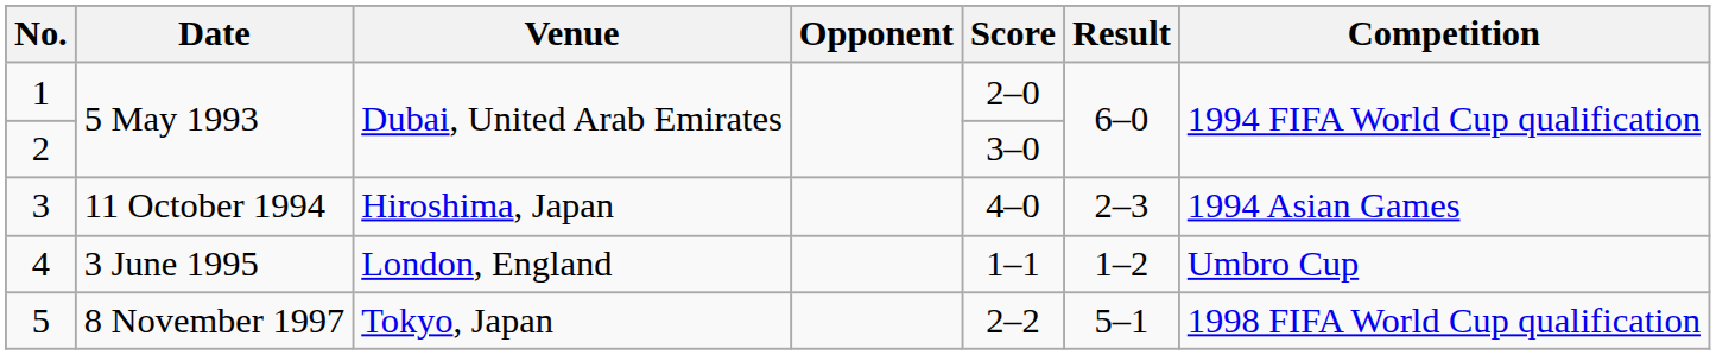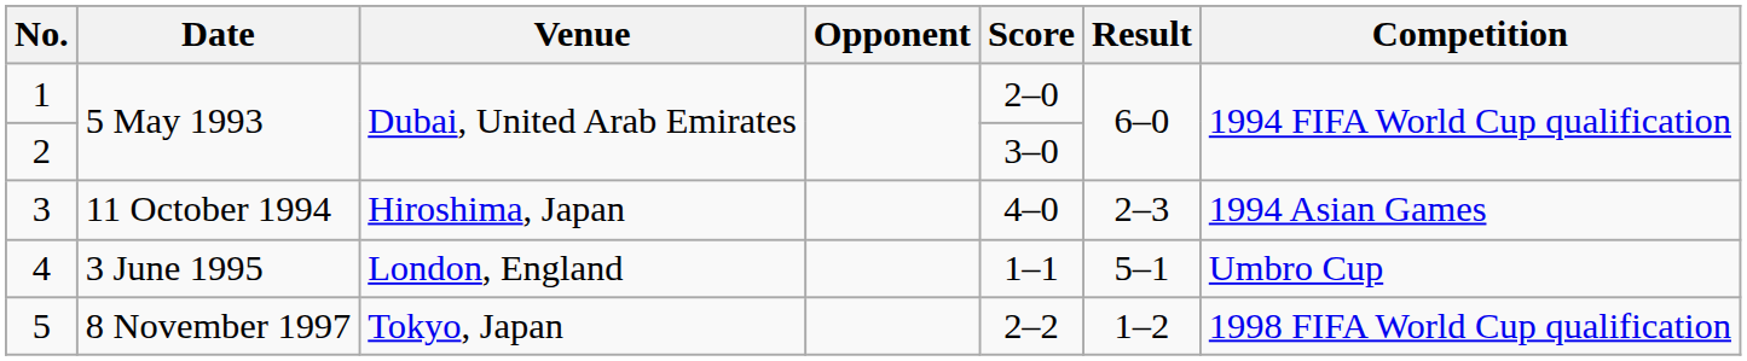 <table class="wikitable sortable">
 <tr>
 <th scope="col">No.</th>
 <th scope="col">Date</th>
 <th scope="col">Venue</th>
 <th scope="col">Opponent</th>
 <th scope="col">Score</th>
 <th scope="col">Result</th>
 <th scope="col">Competition</th>
 </tr>
 <tr>
 <td align="center">1</td>
 <td rowspan="2">5 May 1993</td>
 <td rowspan="2"><a href='#'>Dubai</a>, United Arab Emirates</td>
 <td rowspan="2"></td>
 <td align="center">2–0</td>
 <td rowspan="2" style="text-align:center">6–0</td>
 <td rowspan="2"><a href='#'>1994 FIFA World Cup qualification</a></td>
 </tr>
 <tr>
 <td align="center">2</td>
 <td align="center">3–0</td>
 </tr>
 <tr>
 <td align="center">3</td>
 <td>11 October 1994</td>
 <td><a href='#'>Hiroshima</a>, Japan</td>
 <td></td>
 <td align="center">4–0</td>
 <td align="center">2–3</td>
 <td><a href='#'>1994 Asian Games</a></td>
 </tr>
 <tr>
 <td align="center">4</td>
 <td>3 June 1995</td>
 <td><a href='#'>London</a>, England</td>
 <td></td>
 <td align="center">1–1</td>
-<td align="center">1–2</td>
+<td align="center">5–1</td>
 <td><a href='#'>Umbro Cup</a></td>
 </tr>
 <tr>
 <td align="center">5</td>
 <td>8 November 1997</td>
 <td><a href='#'>Tokyo</a>, Japan</td>
 <td></td>
 <td align="center">2–2</td>
-<td align="center">5–1</td>
+<td align="center">1–2</td>
 <td><a href='#'>1998 FIFA World Cup qualification</a></td>
 </tr>
 </table>
